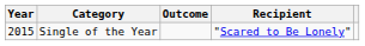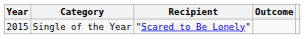 <table class="wikitable plainrowheaders sortable">
 <tr>
 <th scope="col">Year</th>
 <th scope="col">Category</th>
+<th scope="col">Recipient</th>
 <th scope="col">Outcome</th>
-<th scope="col">Recipient</th>
 <th scope="col" class="unsortable"></th>
 </tr>
 <tr>
 <td>2015</td>
 <td>Single of the Year</td>
+<td>"<a href='#'>Scared to Be Lonely</a>"</td>
 <td></td>
-<td>"<a href='#'>Scared to Be Lonely</a>"</td>
 <td align="center"></td>
 </tr>
 </table>
